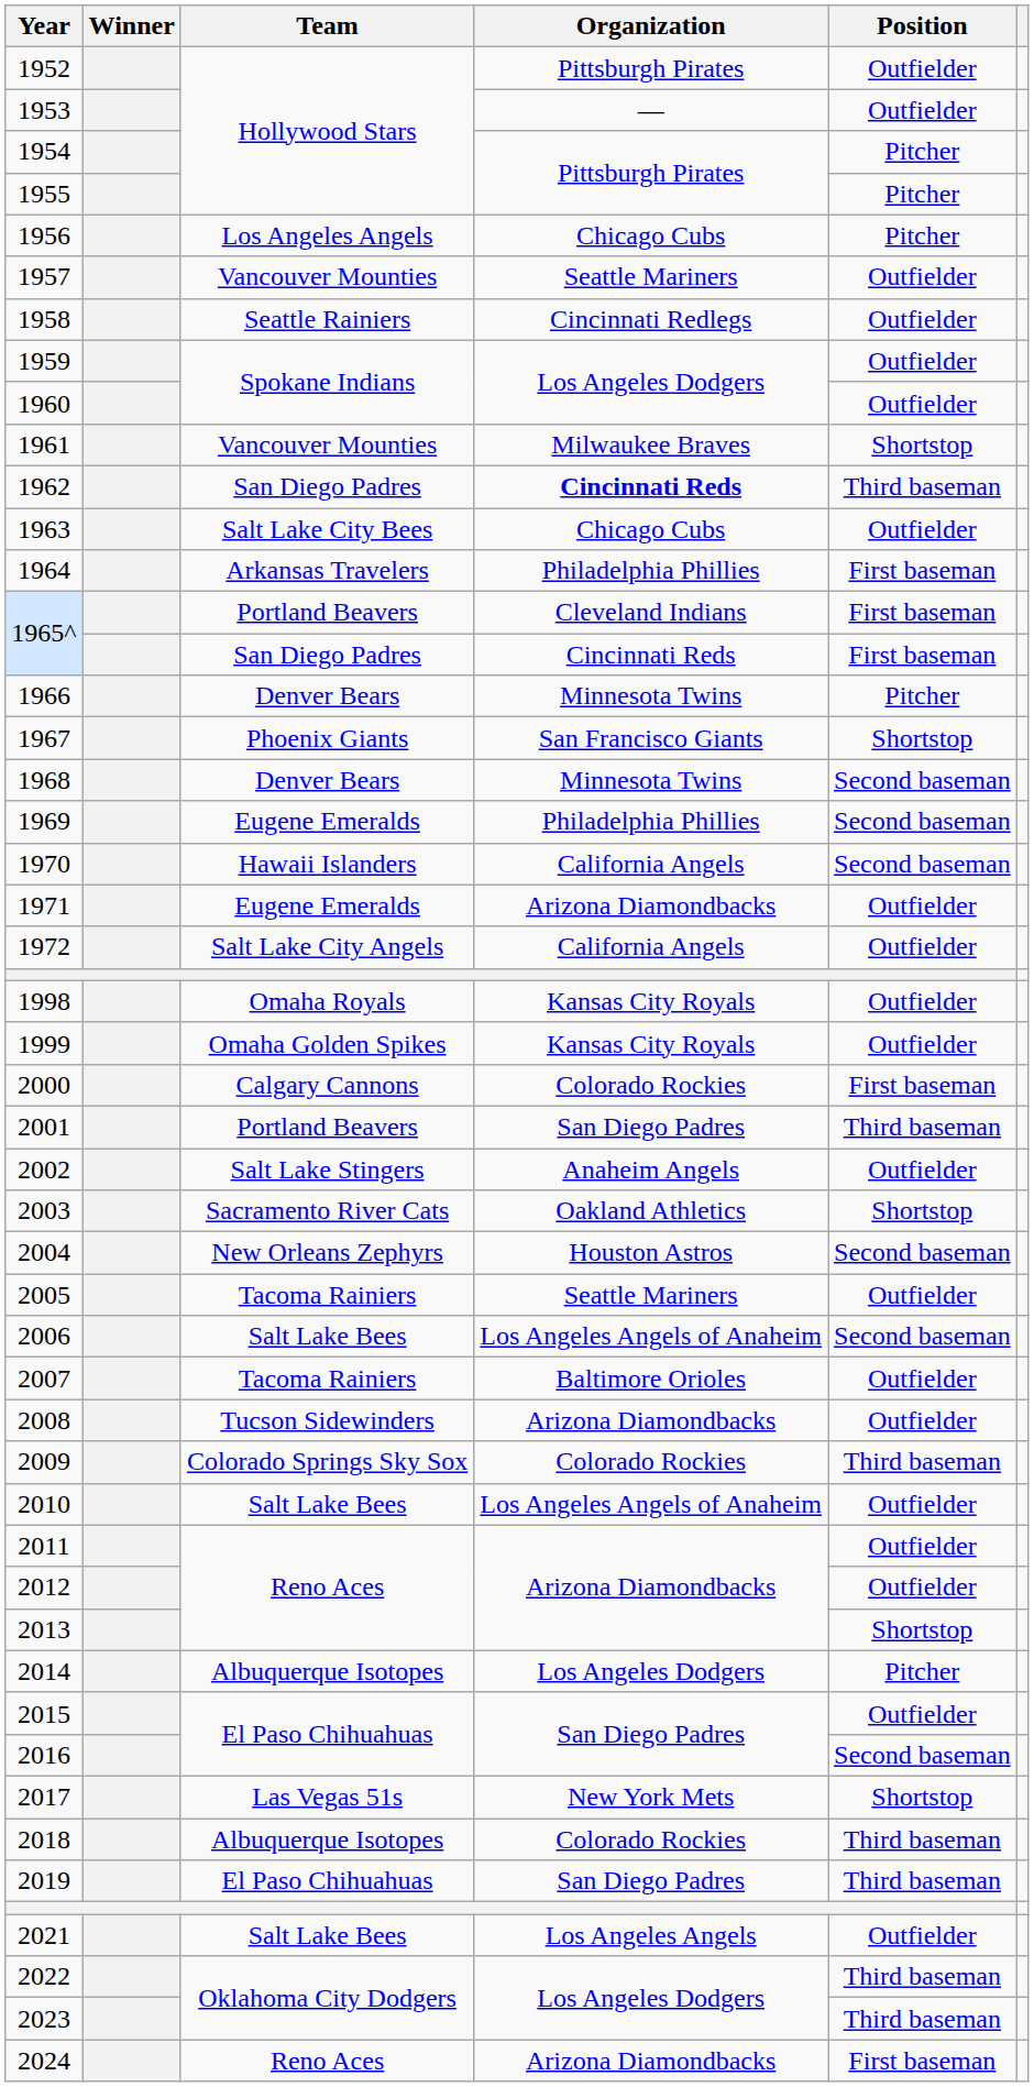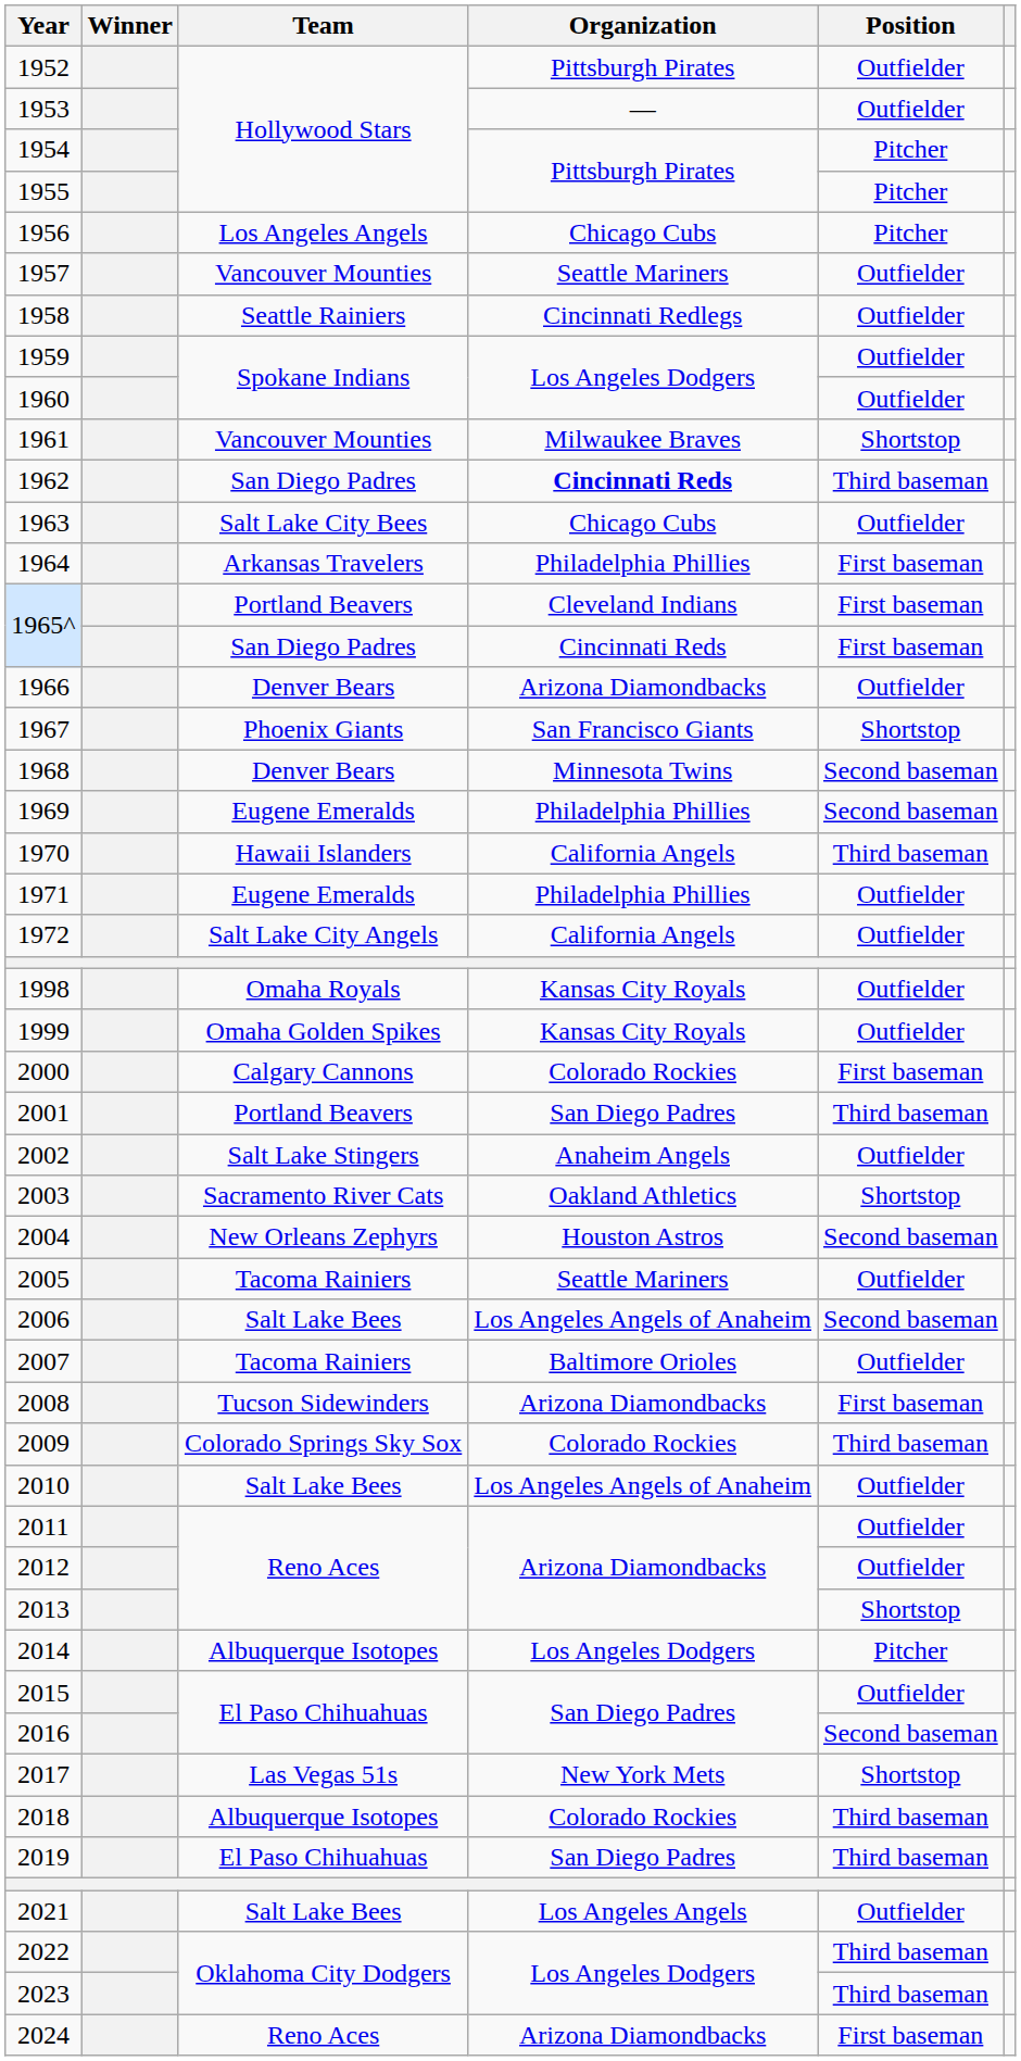 <table class="wikitable sortable plainrowheaders" style="text-align:center">
 <tr>
 <th scope="col">Year</th>
 <th scope="col">Winner</th>
 <th scope="col">Team</th>
 <th scope="col">Organization</th>
 <th scope="col">Position</th>
 <th scope="col" class="unsortable"></th>
 </tr>
 <tr>
 <td>1952</td>
 <th scope="row" style="text-align:center"></th>
 <td rowspan="4"><a href='#'>Hollywood Stars</a></td>
 <td><a href='#'>Pittsburgh Pirates</a></td>
 <td><a href='#'>Outfielder</a></td>
 <td></td>
 </tr>
 <tr>
 <td>1953</td>
 <th scope="row" style="text-align:center"></th>
 <td style="text-align:center">—</td>
 <td><a href='#'>Outfielder</a></td>
 <td></td>
 </tr>
 <tr>
 <td>1954</td>
 <th scope="row" style="text-align:center"></th>
 <td rowspan="2"><a href='#'>Pittsburgh Pirates</a></td>
 <td><a href='#'>Pitcher</a></td>
 <td></td>
 </tr>
 <tr>
 <td>1955</td>
 <th scope="row" style="text-align:center"></th>
 <td><a href='#'>Pitcher</a></td>
 <td></td>
 </tr>
 <tr>
 <td>1956</td>
 <th scope="row" style="text-align:center"></th>
 <td><a href='#'>Los Angeles Angels</a></td>
 <td><a href='#'>Chicago Cubs</a></td>
 <td><a href='#'>Pitcher</a></td>
 <td></td>
 </tr>
 <tr>
 <td>1957</td>
 <th scope="row" style="text-align:center"></th>
 <td><a href='#'>Vancouver Mounties</a></td>
 <td><a href='#'>Seattle Mariners</a></td>
 <td><a href='#'>Outfielder</a></td>
 <td></td>
 </tr>
 <tr>
 <td>1958</td>
 <th scope="row" style="text-align:center"></th>
 <td><a href='#'>Seattle Rainiers</a></td>
 <td><a href='#'>Cincinnati Redlegs</a></td>
 <td><a href='#'>Outfielder</a></td>
 <td></td>
 </tr>
 <tr>
 <td>1959</td>
 <th scope="row" style="text-align:center"></th>
 <td rowspan="2"><a href='#'>Spokane Indians</a></td>
 <td rowspan="2"><a href='#'>Los Angeles Dodgers</a></td>
 <td><a href='#'>Outfielder</a></td>
 <td></td>
 </tr>
 <tr>
 <td>1960</td>
 <th scope="row" style="text-align:center"></th>
 <td><a href='#'>Outfielder</a></td>
 <td></td>
 </tr>
 <tr>
 <td>1961</td>
 <th scope="row" style="text-align:center"></th>
 <td><a href='#'>Vancouver Mounties</a></td>
 <td><a href='#'>Milwaukee Braves</a></td>
 <td><a href='#'>Shortstop</a></td>
 <td></td>
 </tr>
 <tr>
 <td>1962</td>
 <th scope="row" style="text-align:center"></th>
 <td><a href='#'>San Diego Padres</a></td>
 <td><strong><a href='#'>Cincinnati Reds</a></strong></td>
 <td><a href='#'>Third baseman</a></td>
 <td></td>
 </tr>
 <tr>
 <td>1963</td>
 <th scope="row" style="text-align:center"></th>
 <td><a href='#'>Salt Lake City Bees</a></td>
 <td><a href='#'>Chicago Cubs</a></td>
 <td><a href='#'>Outfielder</a></td>
 <td></td>
 </tr>
 <tr>
 <td>1964</td>
 <th scope="row" style="text-align:center"></th>
 <td><a href='#'>Arkansas Travelers</a></td>
 <td><a href='#'>Philadelphia Phillies</a></td>
 <td><a href='#'>First baseman</a></td>
 <td></td>
 </tr>
 <tr>
 <td style="background-color:#D0E7FF;" rowspan="2">1965^</td>
 <th scope="row" style="text-align:center"></th>
 <td><a href='#'>Portland Beavers</a></td>
 <td><a href='#'>Cleveland Indians</a></td>
 <td><a href='#'>First baseman</a></td>
 <td></td>
 </tr>
 <tr>
 <th scope="row" style="text-align:center"></th>
 <td><a href='#'>San Diego Padres</a></td>
 <td><a href='#'>Cincinnati Reds</a></td>
 <td><a href='#'>First baseman</a></td>
 <td></td>
 </tr>
 <tr>
 <td>1966</td>
 <th scope="row" style="text-align:center"></th>
 <td><a href='#'>Denver Bears</a></td>
-<td><a href='#'>Minnesota Twins</a></td>
-<td><a href='#'>Pitcher</a></td>
+<td><a href='#'>Arizona Diamondbacks</a></td>
+<td><a href='#'>Outfielder</a></td>
 <td></td>
 </tr>
 <tr>
 <td>1967</td>
 <th scope="row" style="text-align:center"></th>
 <td><a href='#'>Phoenix Giants</a></td>
 <td><a href='#'>San Francisco Giants</a></td>
 <td><a href='#'>Shortstop</a></td>
 <td></td>
 </tr>
 <tr>
 <td>1968</td>
 <th scope="row" style="text-align:center"></th>
 <td><a href='#'>Denver Bears</a></td>
 <td><a href='#'>Minnesota Twins</a></td>
 <td><a href='#'>Second baseman</a></td>
 <td></td>
 </tr>
 <tr>
 <td>1969</td>
 <th scope="row" style="text-align:center"></th>
 <td><a href='#'>Eugene Emeralds</a></td>
 <td><a href='#'>Philadelphia Phillies</a></td>
 <td><a href='#'>Second baseman</a></td>
 <td></td>
 </tr>
 <tr>
 <td>1970</td>
 <th scope="row" style="text-align:center"></th>
 <td><a href='#'>Hawaii Islanders</a></td>
 <td><a href='#'>California Angels</a></td>
-<td><a href='#'>Second baseman</a></td>
+<td><a href='#'>Third baseman</a></td>
 <td></td>
 </tr>
 <tr>
 <td>1971</td>
 <th scope="row" style="text-align:center"></th>
 <td><a href='#'>Eugene Emeralds</a></td>
-<td><a href='#'>Arizona Diamondbacks</a></td>
+<td><a href='#'>Philadelphia Phillies</a></td>
 <td><a href='#'>Outfielder</a></td>
 <td></td>
 </tr>
 <tr>
 <td>1972</td>
 <th scope="row" style="text-align:center"></th>
 <td><a href='#'>Salt Lake City Angels</a></td>
 <td><a href='#'>California Angels</a></td>
 <td><a href='#'>Outfielder</a></td>
 <td></td>
 </tr>
 <tr>
 <th scope="row" style="text-align:center" colspan="5"></th>
 <td></td>
 </tr>
 <tr>
 <td>1998</td>
 <th scope="row" style="text-align:center"></th>
 <td><a href='#'>Omaha Royals</a></td>
 <td><a href='#'>Kansas City Royals</a></td>
 <td><a href='#'>Outfielder</a></td>
 <td></td>
 </tr>
 <tr>
 <td>1999</td>
 <th scope="row" style="text-align:center"></th>
 <td><a href='#'>Omaha Golden Spikes</a></td>
 <td><a href='#'>Kansas City Royals</a></td>
 <td><a href='#'>Outfielder</a></td>
 <td></td>
 </tr>
 <tr>
 <td>2000</td>
 <th scope="row" style="text-align:center"></th>
 <td><a href='#'>Calgary Cannons</a></td>
 <td><a href='#'>Colorado Rockies</a></td>
 <td><a href='#'>First baseman</a></td>
 <td></td>
 </tr>
 <tr>
 <td>2001</td>
 <th scope="row" style="text-align:center"></th>
 <td><a href='#'>Portland Beavers</a></td>
 <td><a href='#'>San Diego Padres</a></td>
 <td><a href='#'>Third baseman</a></td>
 <td></td>
 </tr>
 <tr>
 <td>2002</td>
 <th scope="row" style="text-align:center"></th>
 <td><a href='#'>Salt Lake Stingers</a></td>
 <td><a href='#'>Anaheim Angels</a></td>
 <td><a href='#'>Outfielder</a></td>
 <td></td>
 </tr>
 <tr>
 <td>2003</td>
 <th scope="row" style="text-align:center"></th>
 <td><a href='#'>Sacramento River Cats</a></td>
 <td><a href='#'>Oakland Athletics</a></td>
 <td><a href='#'>Shortstop</a></td>
 <td></td>
 </tr>
 <tr>
 <td>2004</td>
 <th scope="row" style="text-align:center"></th>
 <td><a href='#'>New Orleans Zephyrs</a></td>
 <td><a href='#'>Houston Astros</a></td>
 <td><a href='#'>Second baseman</a></td>
 <td></td>
 </tr>
 <tr>
 <td>2005</td>
 <th scope="row" style="text-align:center"></th>
 <td><a href='#'>Tacoma Rainiers</a></td>
 <td><a href='#'>Seattle Mariners</a></td>
 <td><a href='#'>Outfielder</a></td>
 <td></td>
 </tr>
 <tr>
 <td>2006</td>
 <th scope="row" style="text-align:center"></th>
 <td><a href='#'>Salt Lake Bees</a></td>
 <td><a href='#'>Los Angeles Angels of Anaheim</a></td>
 <td><a href='#'>Second baseman</a></td>
 <td></td>
 </tr>
 <tr>
 <td>2007</td>
 <th scope="row" style="text-align:center"></th>
 <td><a href='#'>Tacoma Rainiers</a></td>
 <td><a href='#'>Baltimore Orioles</a></td>
 <td><a href='#'>Outfielder</a></td>
 <td></td>
 </tr>
 <tr>
 <td>2008</td>
 <th scope="row" style="text-align:center"></th>
 <td><a href='#'>Tucson Sidewinders</a></td>
 <td><a href='#'>Arizona Diamondbacks</a></td>
-<td><a href='#'>Outfielder</a></td>
+<td><a href='#'>First baseman</a></td>
 <td></td>
 </tr>
 <tr>
 <td>2009</td>
 <th scope="row" style="text-align:center"></th>
 <td><a href='#'>Colorado Springs Sky Sox</a></td>
 <td><a href='#'>Colorado Rockies</a></td>
 <td><a href='#'>Third baseman</a></td>
 <td></td>
 </tr>
 <tr>
 <td>2010</td>
 <th scope="row" style="text-align:center"></th>
 <td><a href='#'>Salt Lake Bees</a></td>
 <td><a href='#'>Los Angeles Angels of Anaheim</a></td>
 <td><a href='#'>Outfielder</a></td>
 <td></td>
 </tr>
 <tr>
 <td>2011</td>
 <th scope="row" style="text-align:center"></th>
 <td rowspan="3"><a href='#'>Reno Aces</a></td>
 <td rowspan="3"><a href='#'>Arizona Diamondbacks</a></td>
 <td><a href='#'>Outfielder</a></td>
 <td></td>
 </tr>
 <tr>
 <td>2012</td>
 <th scope="row" style="text-align:center"></th>
 <td><a href='#'>Outfielder</a></td>
 <td></td>
 </tr>
 <tr>
 <td>2013</td>
 <th scope="row" style="text-align:center"></th>
 <td><a href='#'>Shortstop</a></td>
 <td></td>
 </tr>
 <tr>
 <td>2014</td>
 <th scope="row" style="text-align:center"></th>
 <td><a href='#'>Albuquerque Isotopes</a></td>
 <td><a href='#'>Los Angeles Dodgers</a></td>
 <td><a href='#'>Pitcher</a></td>
 <td></td>
 </tr>
 <tr>
 <td>2015</td>
 <th scope="row" style="text-align:center"></th>
 <td rowspan="2"><a href='#'>El Paso Chihuahuas</a></td>
 <td rowspan="2"><a href='#'>San Diego Padres</a></td>
 <td><a href='#'>Outfielder</a></td>
 <td></td>
 </tr>
 <tr>
 <td>2016</td>
 <th scope="row" style="text-align:center"></th>
 <td><a href='#'>Second baseman</a></td>
 <td></td>
 </tr>
 <tr>
 <td>2017</td>
 <th scope="row" style="text-align:center"></th>
 <td><a href='#'>Las Vegas 51s</a></td>
 <td><a href='#'>New York Mets</a></td>
 <td><a href='#'>Shortstop</a></td>
 <td></td>
 </tr>
 <tr>
 <td>2018</td>
 <th scope="row" style="text-align:center"></th>
 <td><a href='#'>Albuquerque Isotopes</a></td>
 <td><a href='#'>Colorado Rockies</a></td>
 <td><a href='#'>Third baseman</a></td>
 <td></td>
 </tr>
 <tr>
 <td>2019</td>
 <th scope="row" style="text-align:center"></th>
 <td><a href='#'>El Paso Chihuahuas</a></td>
 <td><a href='#'>San Diego Padres</a></td>
 <td><a href='#'>Third baseman</a></td>
 <td></td>
 </tr>
 <tr>
 <th scope="row" style="text-align:center" colspan="5"></th>
 <td></td>
 </tr>
 <tr>
 <td>2021</td>
 <th scope="row" style="text-align:center"></th>
 <td><a href='#'>Salt Lake Bees</a></td>
 <td><a href='#'>Los Angeles Angels</a></td>
 <td><a href='#'>Outfielder</a></td>
 <td></td>
 </tr>
 <tr>
 <td>2022</td>
 <th scope="row" style="text-align:center"></th>
 <td rowspan="2"><a href='#'>Oklahoma City Dodgers</a></td>
 <td rowspan="2"><a href='#'>Los Angeles Dodgers</a></td>
 <td><a href='#'>Third baseman</a></td>
 <td></td>
 </tr>
 <tr>
 <td>2023</td>
 <th scope="row" style="text-align:center"></th>
 <td><a href='#'>Third baseman</a></td>
 <td></td>
 </tr>
 <tr>
 <td>2024</td>
 <th scope="row" style="text-align:center"></th>
 <td><a href='#'>Reno Aces</a></td>
 <td><a href='#'>Arizona Diamondbacks</a></td>
 <td><a href='#'>First baseman</a></td>
 <td></td>
 </tr>
 </table>
